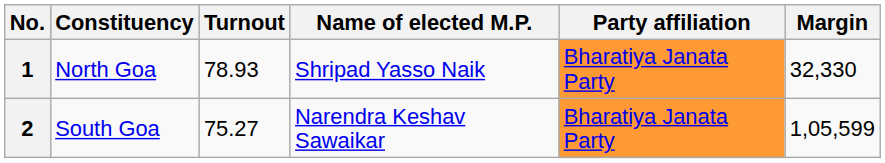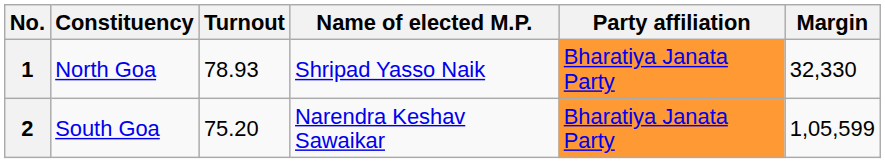 <table class="sortable wikitable" style="font-size: 95%;">
 <tr>
 <th>No.</th>
 <th>Constituency</th>
 <th>Turnout</th>
 <th>Name of elected M.P.</th>
 <th>Party affiliation</th>
 <th>Margin</th>
 </tr>
 <tr>
 <th>1</th>
 <td><a href='#'>North Goa</a></td>
 <td>78.93  </td>
 <td><a href='#'>Shripad Yasso Naik</a></td>
 <td bgcolor=#F93><a href='#'>Bharatiya Janata Party</a></td>
 <td>32,330</td>
 </tr>
 <tr>
 <th>2</th>
 <td><a href='#'>South Goa</a></td>
-<td>75.27  </td>
+<td>75.20  </td>
 <td><a href='#'>Narendra Keshav Sawaikar</a></td>
 <td bgcolor=#F93><a href='#'>Bharatiya Janata Party</a></td>
 <td>1,05,599</td>
 </tr>
 </table>
